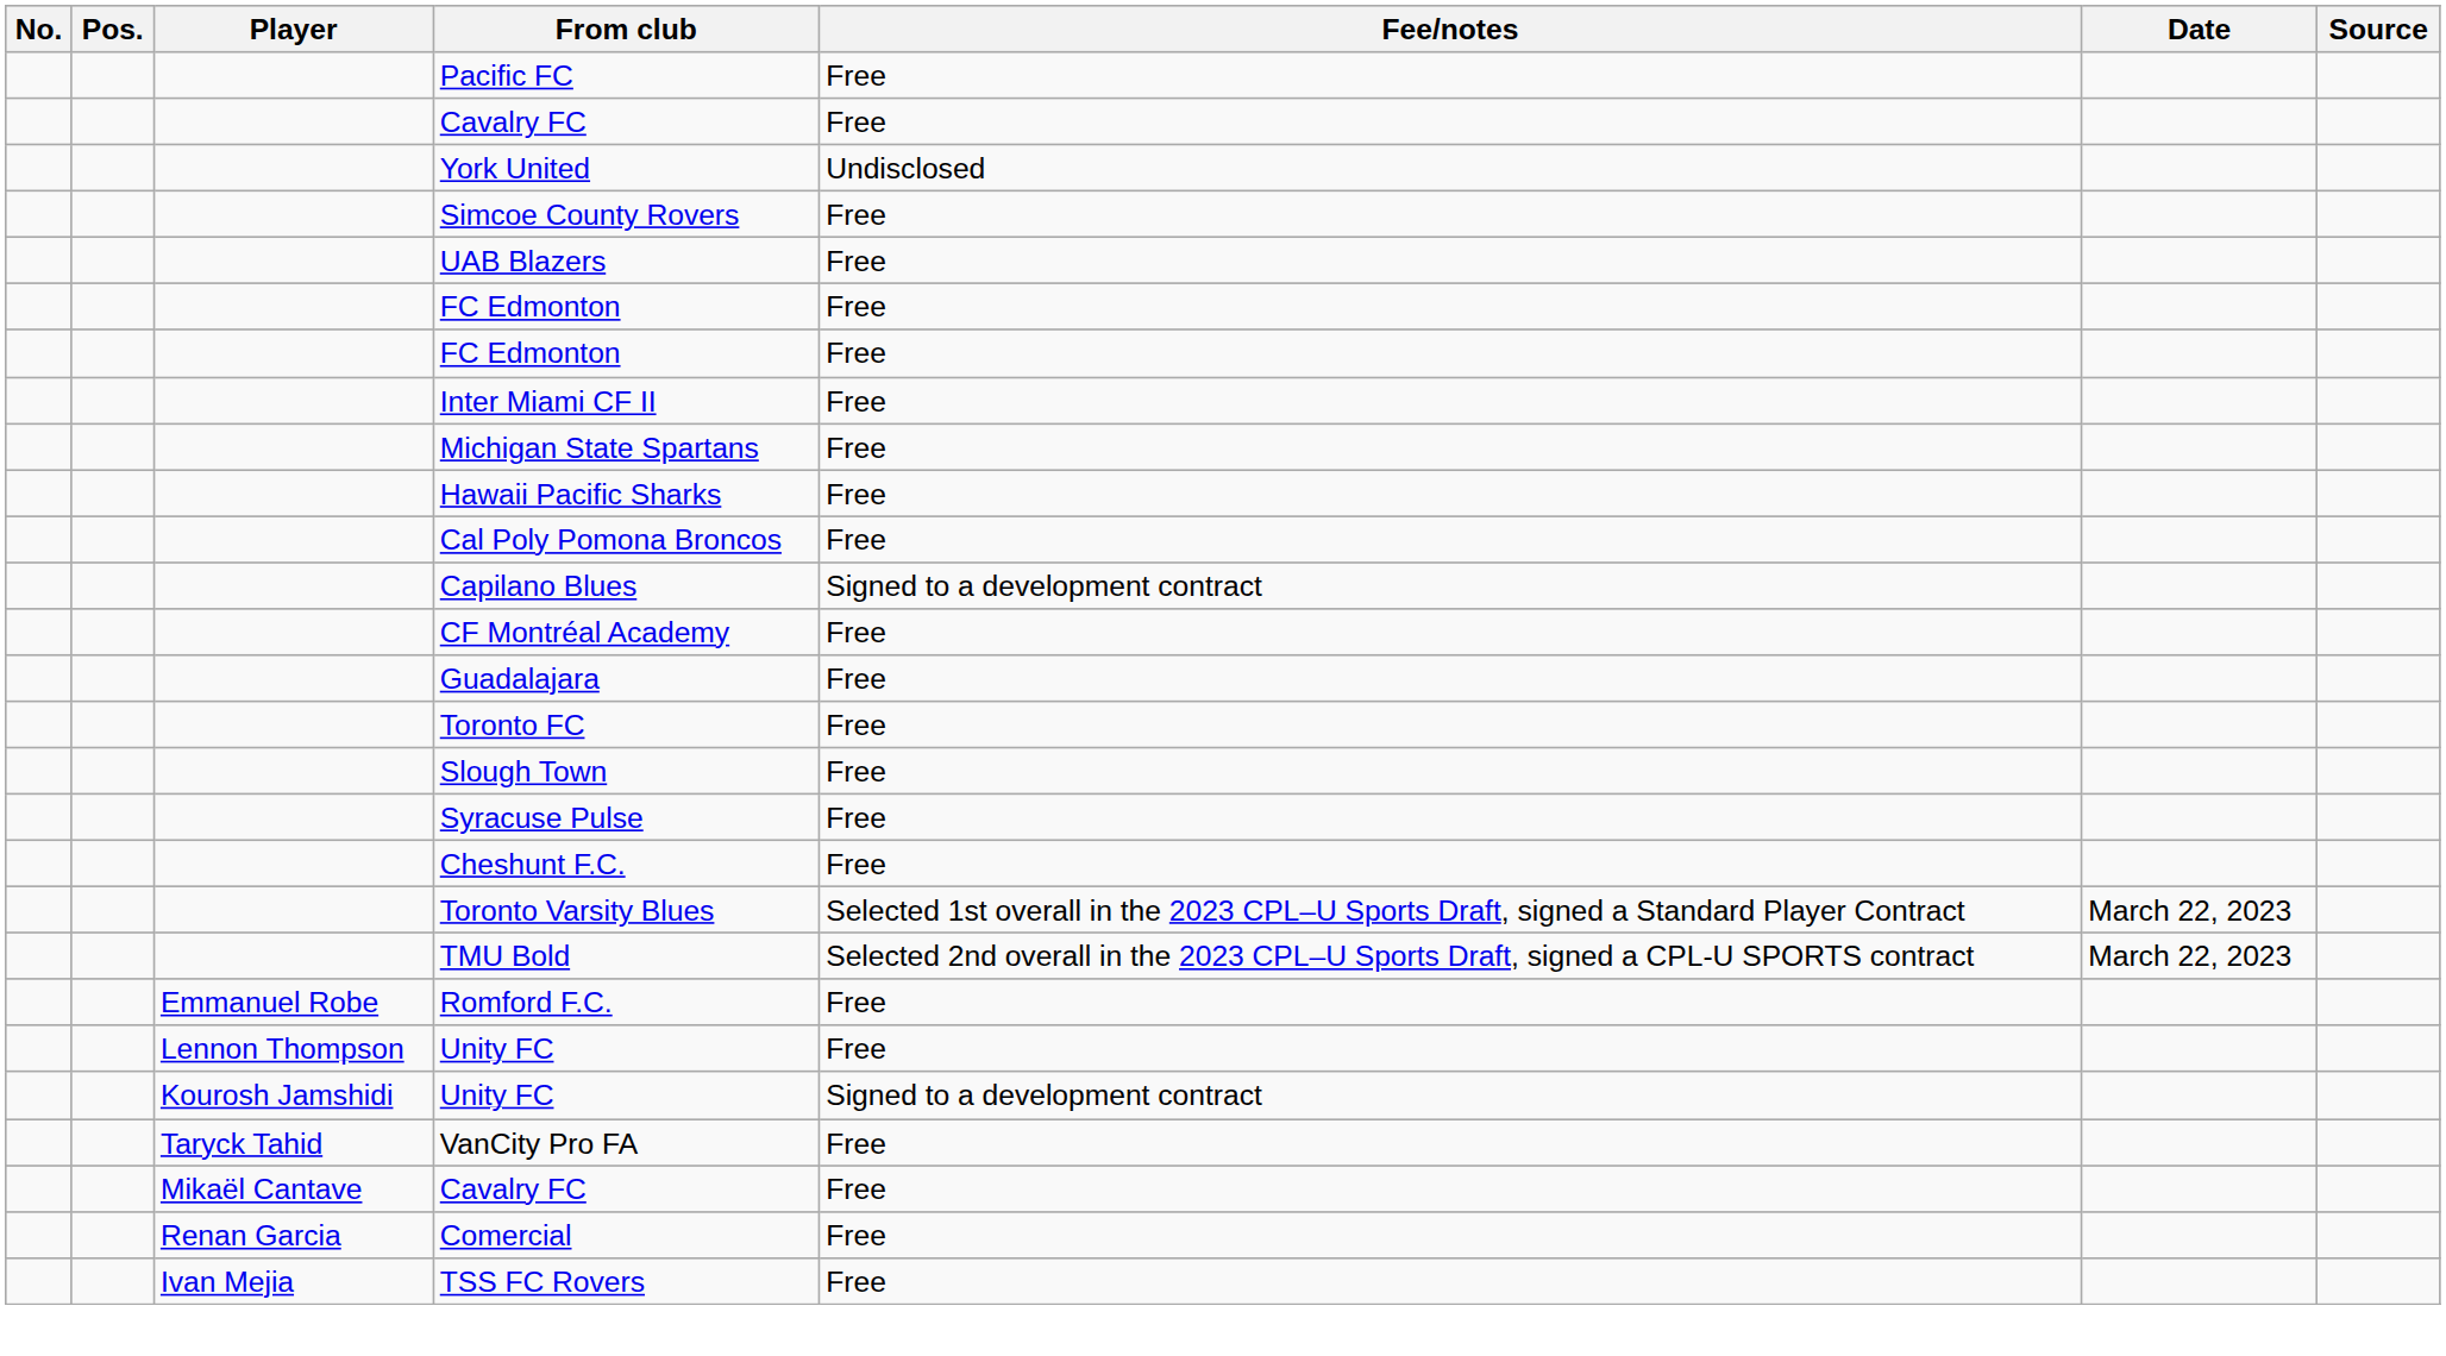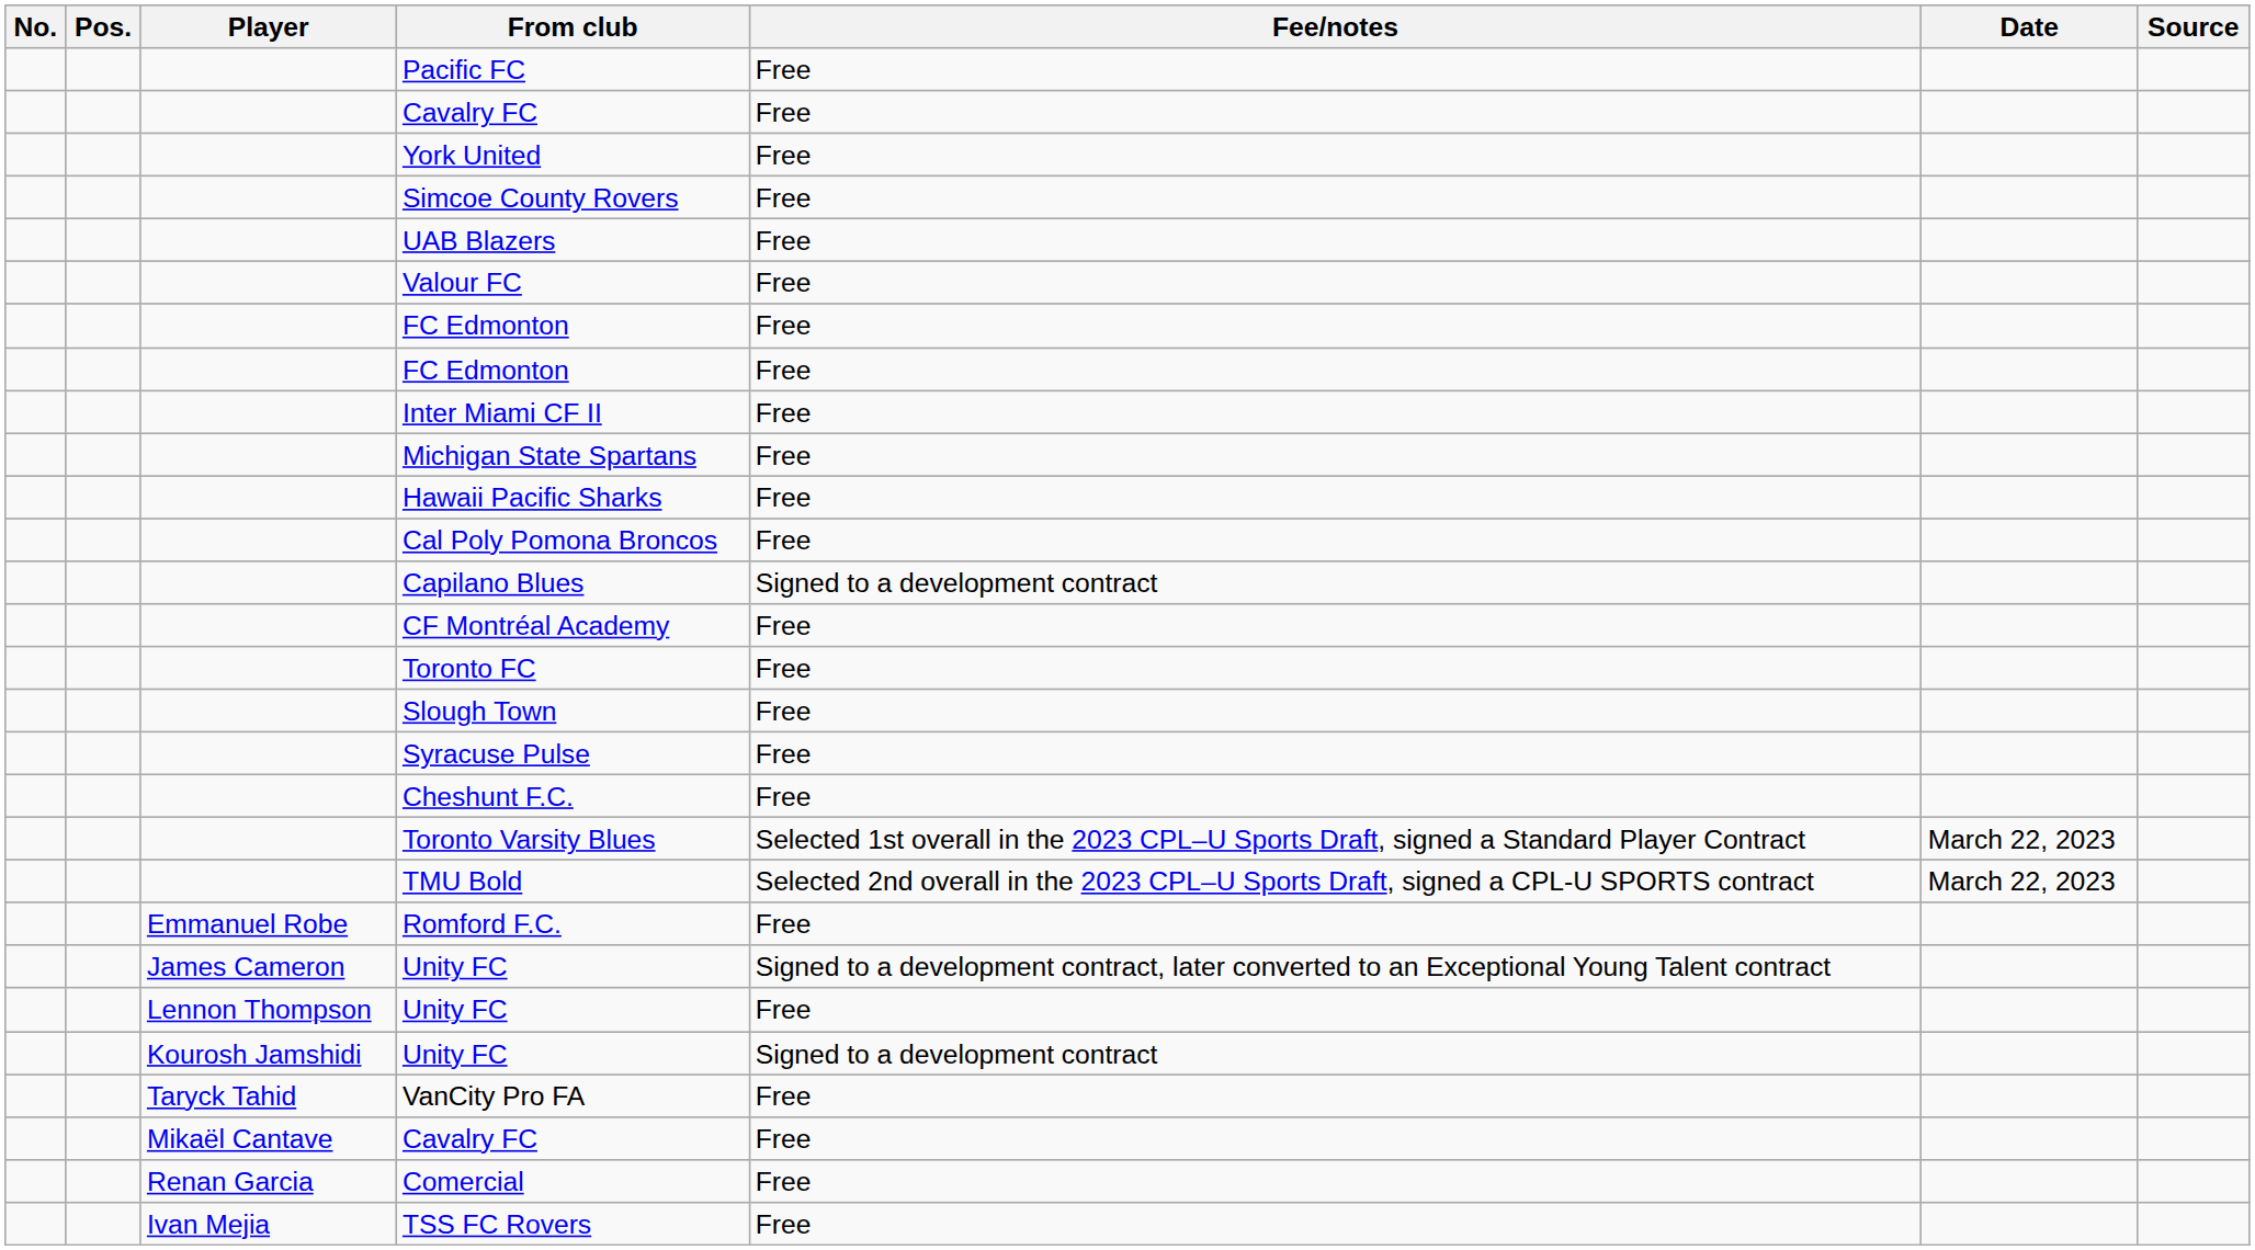 <table class="wikitable sortable" style="width:100%; font-size:95%;">
 <tr>
 <th>No.</th>
 <th>Pos.</th>
 <th>Player</th>
 <th>From club</th>
 <th>Fee/notes</th>
 <th>Date</th>
 <th>Source</th>
 </tr>
 <tr>
 <td align=center></td>
 <td align=center></td>
 <td></td>
 <td> <a href='#'>Pacific FC</a></td>
 <td>Free</td>
 <td></td>
 <td></td>
 </tr>
 <tr>
 <td align=center></td>
 <td align=center></td>
 <td></td>
 <td> <a href='#'>Cavalry FC</a></td>
 <td>Free</td>
 <td></td>
 <td></td>
 </tr>
 <tr>
 <td align=center></td>
 <td align=center></td>
 <td></td>
 <td> <a href='#'>York United</a></td>
-<td>Undisclosed</td>
+<td>Free</td>
 <td></td>
 <td></td>
 </tr>
 <tr>
 <td align=center></td>
 <td align=center></td>
 <td></td>
 <td> <a href='#'>Simcoe County Rovers</a></td>
 <td>Free</td>
 <td></td>
 <td></td>
 </tr>
 <tr>
 <td align=center></td>
 <td align=center></td>
 <td></td>
 <td> <a href='#'>UAB Blazers</a></td>
+<td>Free</td>
+<td></td>
+<td></td>
+</tr>
+<tr>
+<td align=center></td>
+<td align=center></td>
+<td></td>
+<td> <a href='#'>Valour FC</a></td>
 <td>Free</td>
 <td></td>
 <td></td>
 </tr>
 <tr>
 <td align=center></td>
 <td align=center></td>
 <td></td>
 <td> <a href='#'>FC Edmonton</a></td>
 <td>Free</td>
 <td></td>
 <td></td>
 </tr>
 <tr>
 <td align=center></td>
 <td align=center></td>
 <td></td>
 <td> <a href='#'>FC Edmonton</a></td>
 <td>Free</td>
 <td></td>
 <td></td>
 </tr>
 <tr>
 <td align=center></td>
 <td align=center></td>
 <td></td>
 <td> <a href='#'>Inter Miami CF II</a></td>
 <td>Free</td>
 <td></td>
 <td></td>
 </tr>
 <tr>
 <td align=center></td>
 <td align=center></td>
 <td></td>
 <td> <a href='#'>Michigan State Spartans</a></td>
 <td>Free</td>
 <td></td>
 <td></td>
 </tr>
 <tr>
 <td align=center></td>
 <td align=center></td>
 <td></td>
 <td> <a href='#'>Hawaii Pacific Sharks</a></td>
 <td>Free</td>
 <td></td>
 <td></td>
 </tr>
 <tr>
 <td align=center></td>
 <td align=center></td>
 <td></td>
 <td> <a href='#'>Cal Poly Pomona Broncos</a></td>
 <td>Free</td>
 <td></td>
 <td></td>
 </tr>
 <tr>
 <td align=center></td>
 <td align=center></td>
 <td></td>
 <td> <a href='#'>Capilano Blues</a></td>
 <td>Signed to a development contract</td>
 <td></td>
 <td></td>
 </tr>
 <tr>
 <td align=center></td>
 <td align=center></td>
 <td></td>
 <td> <a href='#'>CF Montréal Academy</a></td>
 <td>Free</td>
 <td></td>
 <td></td>
 </tr>
 <tr>
 <td align=center></td>
 <td align=center></td>
 <td></td>
-<td> <a href='#'>Guadalajara</a></td>
-<td>Free</td>
-<td></td>
-<td></td>
-</tr>
-<tr>
-<td align=center></td>
-<td align=center></td>
-<td></td>
 <td> <a href='#'>Toronto FC</a></td>
 <td>Free</td>
 <td></td>
 <td></td>
 </tr>
 <tr>
 <td align=center></td>
 <td align=center></td>
 <td></td>
 <td> <a href='#'>Slough Town</a></td>
 <td>Free</td>
 <td></td>
 <td></td>
 </tr>
 <tr>
 <td align=center></td>
 <td align=center></td>
 <td></td>
 <td> <a href='#'>Syracuse Pulse</a></td>
 <td>Free</td>
 <td></td>
 <td></td>
 </tr>
 <tr>
 <td align=center></td>
 <td align=center></td>
 <td></td>
 <td> <a href='#'>Cheshunt F.C.</a></td>
 <td>Free</td>
 <td></td>
 <td></td>
 </tr>
 <tr>
 <td align=center></td>
 <td align=center></td>
 <td></td>
 <td> <a href='#'>Toronto Varsity Blues</a></td>
 <td>Selected 1st overall in the <a href='#'>2023 CPL–U Sports Draft</a>, signed a Standard Player Contract</td>
 <td>March 22, 2023</td>
 <td></td>
 </tr>
 <tr>
 <td align=center></td>
 <td align=center></td>
 <td></td>
 <td> <a href='#'>TMU Bold</a></td>
 <td>Selected 2nd overall in the <a href='#'>2023 CPL–U Sports Draft</a>, signed a CPL-U SPORTS contract</td>
 <td>March 22, 2023</td>
 <td></td>
 </tr>
 <tr>
 <td align=center></td>
 <td align=center></td>
 <td align=Robe, Emmanuel> <a href='#'>Emmanuel Robe</a></td>
 <td> <a href='#'>Romford F.C.</a></td>
 <td>Free</td>
 <td></td>
 <td></td>
 </tr>
 <tr>
 <td align=center></td>
 <td align=center></td>
+<td align=Cameron, James> <a href='#'>James Cameron</a></td>
+<td> <a href='#'>Unity FC</a></td>
+<td>Signed to a development contract, later converted to an Exceptional Young Talent contract</td>
+<td></td>
+<td></td>
+</tr>
+<tr>
+<td align=center></td>
+<td align=center></td>
 <td align=Thompson, Lennon> <a href='#'>Lennon Thompson</a></td>
 <td> <a href='#'>Unity FC</a></td>
 <td>Free</td>
 <td></td>
 <td></td>
 </tr>
 <tr>
 <td align=center></td>
 <td align=center></td>
 <td align=Jamshidi, Kourosh> <a href='#'>Kourosh Jamshidi</a></td>
 <td> <a href='#'>Unity FC</a></td>
 <td>Signed to a development contract</td>
 <td></td>
 <td></td>
 </tr>
 <tr>
 <td align=center></td>
 <td align=center></td>
 <td align=Tahid, Taryck> <a href='#'>Taryck Tahid</a></td>
 <td> VanCity Pro FA</td>
 <td>Free</td>
 <td></td>
 <td></td>
 </tr>
 <tr>
 <td align=center></td>
 <td align=center></td>
 <td align=Cantave, Mikaël> <a href='#'>Mikaël Cantave</a></td>
 <td> <a href='#'>Cavalry FC</a></td>
 <td>Free</td>
 <td></td>
 <td></td>
 </tr>
 <tr>
 <td align=center></td>
 <td align=center></td>
 <td align=Garcia, Renan> <a href='#'>Renan Garcia</a></td>
 <td> <a href='#'>Comercial</a></td>
 <td>Free</td>
 <td></td>
 <td></td>
 </tr>
 <tr>
 <td align=center></td>
 <td align=center></td>
 <td align=Mejia, Ivan> <a href='#'>Ivan Mejia</a></td>
 <td> <a href='#'>TSS FC Rovers</a></td>
 <td>Free</td>
 <td></td>
 <td></td>
 </tr>
 <tr>
 </tr>
 </table>
